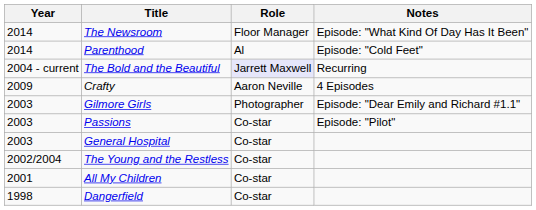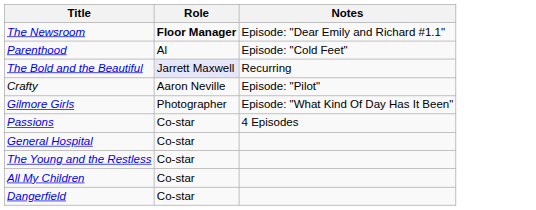 <table class="wikitable sortable">
 <tr>
-<th>Year</th>
 <th>Title</th>
 <th>Role</th>
 <th>Notes</th>
 </tr>
 <tr>
-<td>2014</td>
 <td><em><a href='#'>The Newsroom</a></em></td>
-<td>Floor Manager</td>
-<td>Episode: "What Kind Of Day Has It Been"</td>
+<td><strong>Floor Manager</strong></td>
+<td>Episode: "Dear Emily and Richard #1.1"</td>
 </tr>
 <tr>
-<td>2014</td>
 <td><em><a href='#'>Parenthood</a></em></td>
 <td>Al</td>
 <td>Episode: "Cold Feet"</td>
 </tr>
 <tr>
-<td>2004 - current</td>
 <td><em><a href='#'>The Bold and the Beautiful</a></em></td>
 <td style="background: lavender;">Jarrett Maxwell</td>
 <td>Recurring</td>
 </tr>
 <tr>
-<td>2009</td>
 <td><em>Crafty</em></td>
 <td>Aaron Neville</td>
+<td>Episode: "Pilot"</td>
+</tr>
+<tr>
+<td><em><a href='#'>Gilmore Girls</a></em></td>
+<td>Photographer</td>
+<td>Episode: "What Kind Of Day Has It Been"</td>
+</tr>
+<tr>
+<td><em><a href='#'>Passions</a></em></td>
+<td>Co-star</td>
 <td>4 Episodes</td>
 </tr>
 <tr>
-<td>2003</td>
-<td><em><a href='#'>Gilmore Girls</a></em></td>
-<td>Photographer</td>
-<td>Episode: "Dear Emily and Richard #1.1"</td>
-</tr>
-<tr>
-<td>2003</td>
-<td><em><a href='#'>Passions</a></em></td>
-<td>Co-star</td>
-<td>Episode: "Pilot"</td>
-</tr>
-<tr>
-<td>2003</td>
 <td><em><a href='#'>General Hospital</a></em></td>
 <td>Co-star</td>
 <td></td>
 </tr>
 <tr>
-<td>2002/2004</td>
 <td><em><a href='#'>The Young and the Restless</a></em></td>
 <td>Co-star</td>
 <td></td>
 </tr>
 <tr>
-<td>2001</td>
 <td><em><a href='#'>All My Children</a></em></td>
 <td>Co-star</td>
 <td></td>
 </tr>
 <tr>
-<td>1998</td>
 <td><em><a href='#'>Dangerfield</a></em></td>
 <td>Co-star</td>
 <td></td>
 </tr>
 </table>
